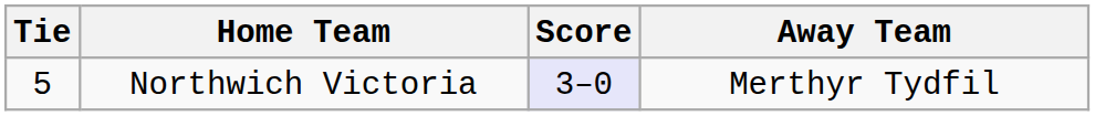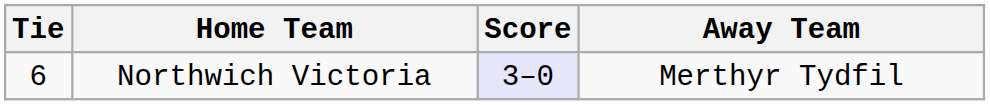 <table class="wikitable" style="text-align:center;">
 <tr>
 <th width=20>Tie</th>
 <th width=175>Home Team</th>
 <th width=20>Score</th>
 <th width=175>Away Team</th>
 </tr>
 <tr>
-<td>5</td>
+<td>6</td>
 <td>Northwich Victoria</td>
 <td style="background: lavender;">3–0</td>
 <td>Merthyr Tydfil</td>
 </tr>
 </table>
